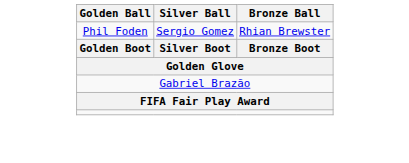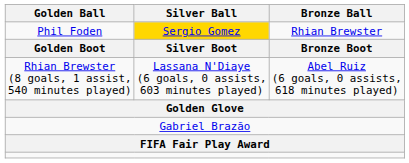 <table class="wikitable" style="margin:auto;text-align:center">
 <tr>
 <th>Golden Ball</th>
 <th>Silver Ball</th>
 <th>Bronze Ball</th>
 </tr>
 <tr>
 <td> <a href='#'>Phil Foden</a></td>
-<td> <a href='#'>Sergio Gomez</a></td>
+<td style="background: gold;"> <a href='#'>Sergio Gomez</a></td>
 <td> <a href='#'>Rhian Brewster</a></td>
 </tr>
 <tr>
 <th>Golden Boot</th>
 <th>Silver Boot</th>
 <th>Bronze Boot</th>
+</tr>
+<tr>
+<td> <a href='#'>Rhian Brewster</a><br>(8 goals, 1 assist,<br>540 minutes played)</td>
+<td> <a href='#'>Lassana N'Diaye</a><br>(6 goals, 0 assists,<br>603 minutes played)</td>
+<td> <a href='#'>Abel Ruiz</a><br>(6 goals, 0 assists,<br>618 minutes played)</td>
 </tr>
 <tr>
 <th colspan="3">Golden Glove</th>
 </tr>
 <tr>
 <td colspan="3"> <a href='#'>Gabriel Brazão</a></td>
 </tr>
 <tr>
 <th colspan="3">FIFA Fair Play Award</th>
 </tr>
 <tr>
 <td colspan="3"></td>
 </tr>
 </table>
